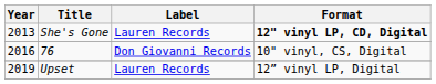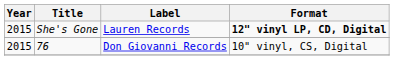 <table class="wikitable">
 <tr>
 <th>Year</th>
 <th>Title</th>
 <th>Label</th>
 <th>Format</th>
 </tr>
 <tr>
-<td>2013</td>
+<td>2015</td>
 <td><em>She's Gone</em></td>
 <td><a href='#'>Lauren Records</a></td>
 <td><strong>12" vinyl LP, CD, Digital</strong></td>
 </tr>
 <tr>
 </tr>
 <tr>
-<td>2016</td>
+<td>2015</td>
 <td><em>76</em></td>
 <td><a href='#'>Don Giovanni Records</a></td>
 <td>10" vinyl, CS, Digital</td>
 </tr>
 <tr>
 </tr>
 <tr>
-<td>2019</td>
-<td><em>Upset</em></td>
-<td><a href='#'>Lauren Records</a></td>
-<td>12” vinyl LP, Digital</td>
-</tr>
-<tr>
 </tr>
 </table>
